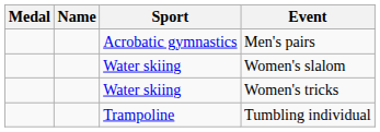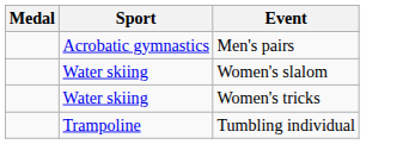 <table class="wikitable sortable">
 <tr>
 <th>Medal</th>
-<th>Name</th>
 <th>Sport</th>
 <th>Event</th>
 </tr>
 <tr>
 <td></td>
-<td><br></td>
 <td><a href='#'>Acrobatic gymnastics</a></td>
 <td>Men's pairs</td>
 </tr>
 <tr>
-<td></td>
 <td></td>
 <td><a href='#'>Water skiing</a></td>
 <td>Women's slalom</td>
 </tr>
 <tr>
 <td></td>
-<td></td>
 <td><a href='#'>Water skiing</a></td>
 <td>Women's tricks</td>
 </tr>
 <tr>
 <td></td>
-<td></td>
 <td><a href='#'>Trampoline</a></td>
 <td>Tumbling individual</td>
 </tr>
 </table>
